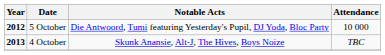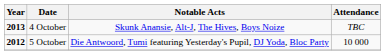 <table class="wikitable"  style="text-align:center; font-size:95%;">
 <tr>
 <th>Year</th>
 <th>Date</th>
 <th>Notable Acts</th>
 <th>Attendance</th>
 </tr>
 <tr>
+<td><strong>2013</strong></td>
+<td>4 October</td>
+<td><a href='#'>Skunk Anansie</a>, <a href='#'>Alt-J</a>, <a href='#'>The Hives</a>, <a href='#'>Boys Noize</a></td>
+<td><em>TBC</em></td>
+</tr>
+<tr>
 <td><strong>2012</strong></td>
 <td>5 October</td>
 <td><a href='#'>Die Antwoord</a>, <a href='#'>Tumi</a> featuring Yesterday's Pupil, <a href='#'>DJ Yoda</a>, <a href='#'>Bloc Party</a></td>
 <td>10 000</td>
 </tr>
 <tr>
-<td><strong>2013</strong></td>
-<td>4 October</td>
-<td><a href='#'>Skunk Anansie</a>, <a href='#'>Alt-J</a>, <a href='#'>The Hives</a>, <a href='#'>Boys Noize</a></td>
-<td><em>TBC</em></td>
-</tr>
-<tr>
 </tr>
 </table>
